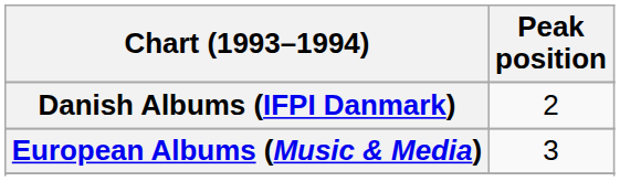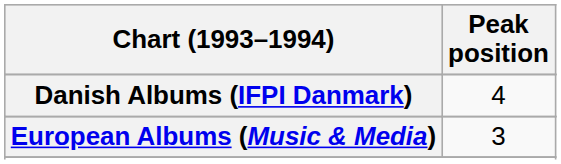 <table class="wikitable sortable plainrowheaders" style="text-align:center">
 <tr>
 <th scope="col">Chart (1993–1994)</th>
 <th scope="col">Peak<br>position</th>
 </tr>
 <tr>
 </tr>
 <tr>
 <th scope="row">Danish Albums (<a href='#'>IFPI Danmark</a>)</th>
-<td>2</td>
+<td>4</td>
 </tr>
 <tr>
 </tr>
 <tr>
 <th scope="row"><a href='#'>European Albums</a> (<em><a href='#'>Music & Media</a></em>)</th>
 <td>3</td>
 </tr>
 <tr>
 </tr>
 <tr>
 </tr>
 <tr>
 </tr>
 <tr>
 </tr>
 <tr>
 </tr>
 <tr>
 </tr>
 <tr>
 </tr>
 <tr>
 </tr>
 </table>
